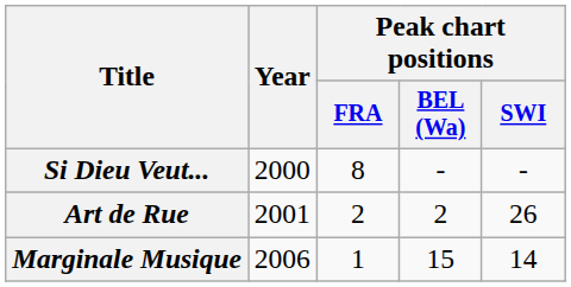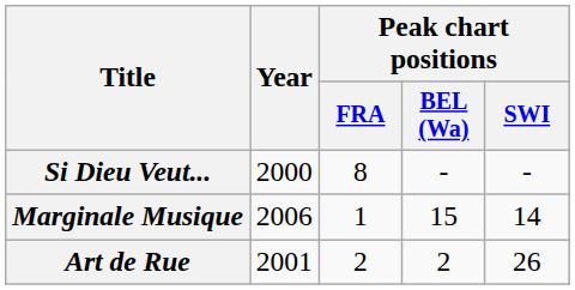 <table class="wikitable plainrowheaders" style="text-align:center;">
 <tr>
 <th scope="col" rowspan="2">Title</th>
 <th scope="col" rowspan="2">Year</th>
 <th scope="col" colspan="3">Peak chart positions</th>
 </tr>
 <tr>
 <th scope="col" style="width:3em;font-size:85%;"><a href='#'>FRA</a><br></th>
 <th scope="col" style="width:3em;font-size:85%;"><a href='#'>BEL<br>(Wa)</a><br></th>
 <th scope="col" style="width:3em;font-size:85%;"><a href='#'>SWI</a><br></th>
 </tr>
 <tr>
 <th scope="row"><em>Si Dieu Veut...</em></th>
 <td>2000</td>
 <td>8</td>
 <td>-</td>
 <td>-</td>
 </tr>
 <tr>
+<th scope="row"><em>Marginale Musique</em></th>
+<td>2006</td>
+<td>1</td>
+<td>15</td>
+<td>14</td>
+</tr>
+<tr>
 <th scope="row"><em>Art de Rue</em></th>
 <td>2001</td>
 <td>2</td>
 <td>2</td>
 <td>26</td>
 </tr>
-<tr>
-<th scope="row"><em>Marginale Musique</em></th>
-<td>2006</td>
-<td>1</td>
-<td>15</td>
-<td>14</td>
-</tr>
 </table>
